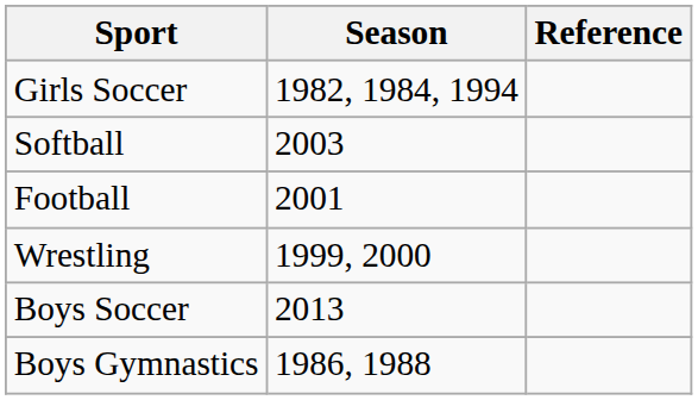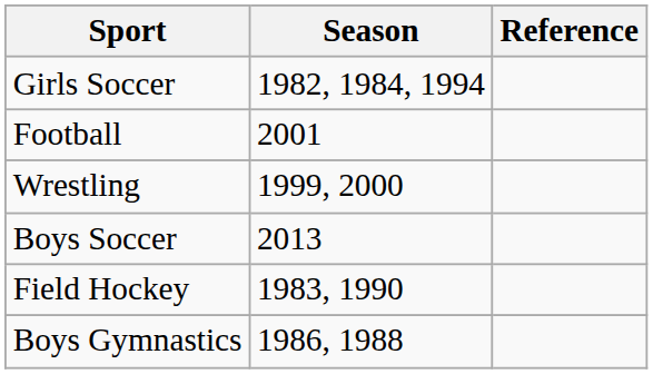 <table class="wikitable sortable">
 <tr>
 <th>Sport</th>
 <th>Season</th>
 <th>Reference</th>
 </tr>
 <tr>
 <td>Girls Soccer</td>
 <td>1982, 1984, 1994</td>
-<td></td>
-</tr>
-<tr>
-<td>Softball</td>
-<td>2003</td>
 <td></td>
 </tr>
 <tr>
 <td>Football</td>
 <td>2001</td>
 <td></td>
 </tr>
 <tr>
 <td>Wrestling</td>
 <td>1999, 2000</td>
 <td></td>
 </tr>
 <tr>
 <td>Boys Soccer</td>
 <td>2013</td>
 <td></td>
 </tr>
 <tr>
+<td>Field Hockey</td>
+<td>1983, 1990</td>
+<td></td>
+</tr>
+<tr>
 <td>Boys Gymnastics</td>
 <td>1986, 1988</td>
 <td></td>
 </tr>
 </table>
